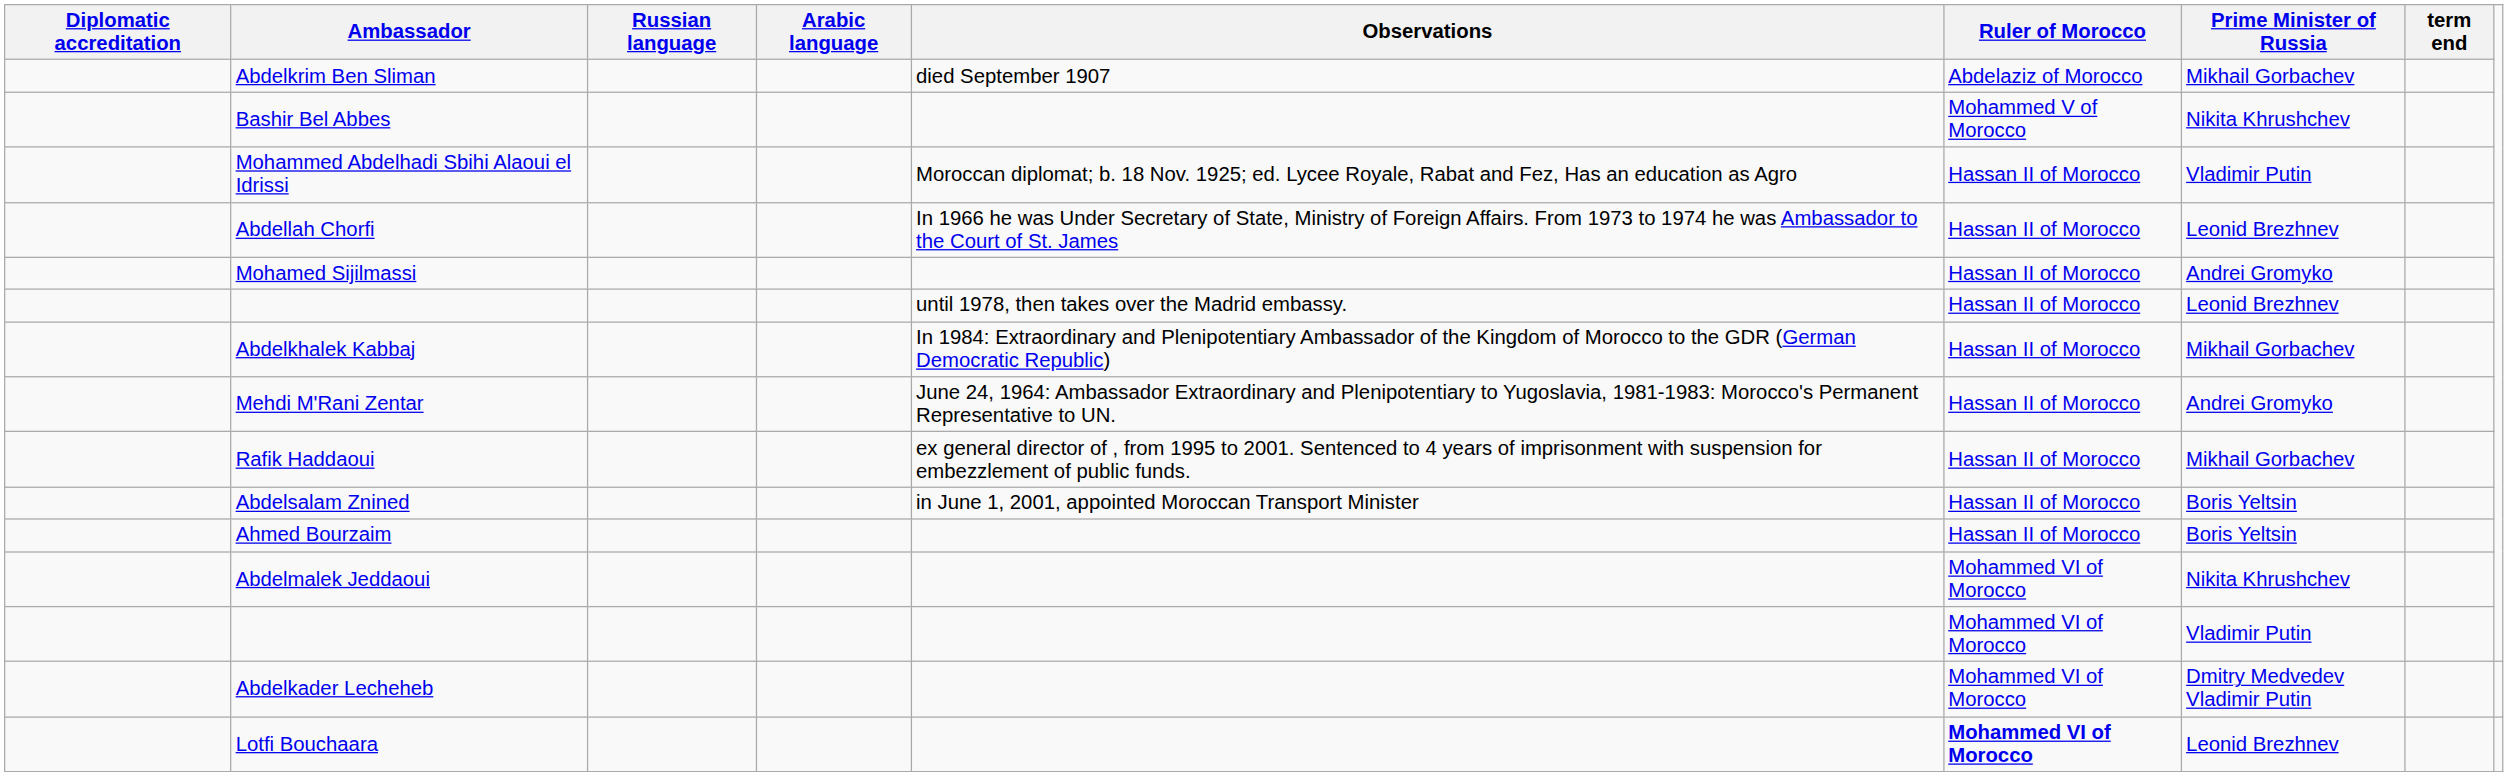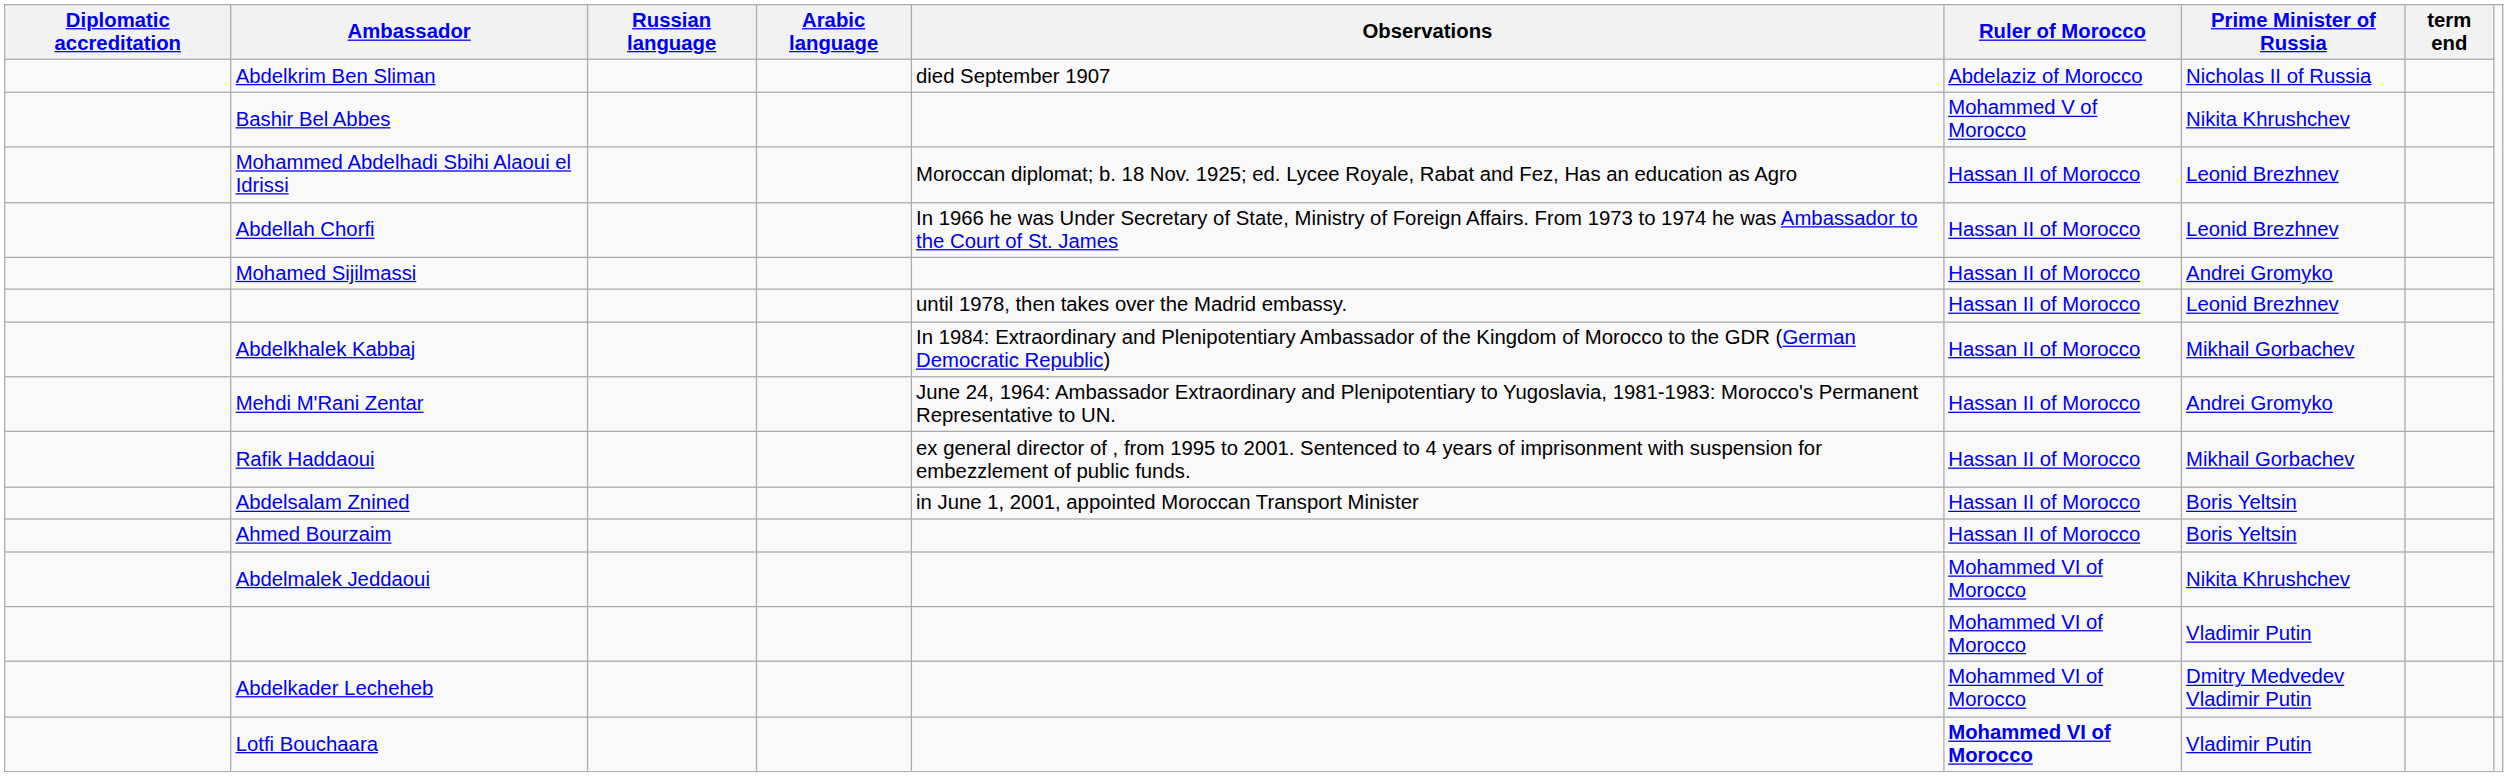 <table class="wikitable sortable">
 <tr>
 <th><a href='#'>Diplomatic accreditation</a></th>
 <th><a href='#'>Ambassador</a></th>
 <th><a href='#'>Russian language</a></th>
 <th><a href='#'>Arabic language</a></th>
 <th>Observations</th>
 <th><a href='#'>Ruler of Morocco</a></th>
 <th><a href='#'>Prime Minister of Russia</a></th>
 <th>term end</th>
 </tr>
 <tr>
 <td></td>
 <td><a href='#'>Abdelkrim Ben Sliman</a></td>
 <td></td>
 <td></td>
 <td>died September 1907</td>
 <td><a href='#'>Abdelaziz of Morocco</a></td>
-<td><a href='#'>Mikhail Gorbachev</a></td>
+<td><a href='#'>Nicholas II of Russia</a></td>
 <td></td>
 </tr>
 <tr>
 <td></td>
 <td><a href='#'>Bashir Bel Abbes</a></td>
 <td></td>
 <td></td>
 <td></td>
 <td><a href='#'>Mohammed V of Morocco</a></td>
 <td><a href='#'>Nikita Khrushchev</a></td>
 <td></td>
 </tr>
 <tr>
 <td></td>
 <td><a href='#'>Mohammed Abdelhadi Sbihi Alaoui el Idrissi</a></td>
 <td></td>
 <td></td>
 <td>Moroccan diplomat; b. 18 Nov. 1925; ed. Lycee Royale, Rabat and Fez, Has an education as Agro</td>
 <td><a href='#'>Hassan II of Morocco</a></td>
-<td><a href='#'>Vladimir Putin</a></td>
+<td><a href='#'>Leonid Brezhnev</a></td>
 <td></td>
 </tr>
 <tr>
 <td></td>
 <td><a href='#'>Abdellah Chorfi</a></td>
 <td></td>
 <td></td>
 <td>In 1966 he was Under Secretary of State, Ministry of Foreign Affairs. From 1973 to 1974 he was <a href='#'>Ambassador to the Court of St. James</a></td>
 <td><a href='#'>Hassan II of Morocco</a></td>
 <td><a href='#'>Leonid Brezhnev</a></td>
 <td></td>
 </tr>
 <tr>
 <td></td>
 <td><a href='#'>Mohamed Sijilmassi</a></td>
 <td></td>
 <td></td>
 <td></td>
 <td><a href='#'>Hassan II of Morocco</a></td>
 <td><a href='#'>Andrei Gromyko</a></td>
 <td></td>
 </tr>
 <tr>
 <td></td>
 <td></td>
 <td></td>
 <td></td>
 <td>until 1978, then takes over the Madrid embassy.</td>
 <td><a href='#'>Hassan II of Morocco</a></td>
 <td><a href='#'>Leonid Brezhnev</a></td>
 <td></td>
 </tr>
 <tr>
 <td></td>
 <td><a href='#'>Abdelkhalek Kabbaj</a></td>
 <td></td>
 <td></td>
 <td>In 1984: Extraordinary and Plenipotentiary Ambassador of the Kingdom of Morocco to the GDR (<a href='#'>German Democratic Republic</a>)</td>
 <td><a href='#'>Hassan II of Morocco</a></td>
 <td><a href='#'>Mikhail Gorbachev</a></td>
 <td></td>
 </tr>
 <tr>
 <td></td>
 <td><a href='#'>Mehdi M'Rani Zentar</a></td>
 <td></td>
 <td></td>
 <td>June 24, 1964:  Ambassador Extraordinary and Plenipotentiary to Yugoslavia, 1981-1983: Morocco's Permanent Representative to UN.</td>
 <td><a href='#'>Hassan II of Morocco</a></td>
 <td><a href='#'>Andrei Gromyko</a></td>
 <td></td>
 </tr>
 <tr>
 <td></td>
 <td><a href='#'>Rafik Haddaoui</a></td>
 <td></td>
 <td></td>
 <td>ex general director of , from 1995 to 2001. Sentenced to 4 years of imprisonment with suspension for embezzlement of public funds.</td>
 <td><a href='#'>Hassan II of Morocco</a></td>
 <td><a href='#'>Mikhail Gorbachev</a></td>
 <td></td>
 </tr>
 <tr>
 <td></td>
 <td><a href='#'>Abdelsalam Znined</a></td>
 <td></td>
 <td></td>
 <td>in June 1, 2001, appointed Moroccan Transport Minister</td>
 <td><a href='#'>Hassan II of Morocco</a></td>
 <td><a href='#'>Boris Yeltsin</a></td>
 <td></td>
 </tr>
 <tr>
 <td></td>
 <td><a href='#'>Ahmed Bourzaim</a></td>
 <td></td>
 <td></td>
 <td></td>
 <td><a href='#'>Hassan II of Morocco</a></td>
 <td><a href='#'>Boris Yeltsin</a></td>
 <td></td>
 </tr>
 <tr>
 <td></td>
 <td><a href='#'>Abdelmalek Jeddaoui</a></td>
 <td></td>
 <td></td>
 <td></td>
 <td><a href='#'>Mohammed VI of Morocco</a></td>
 <td><a href='#'>Nikita Khrushchev</a></td>
 <td></td>
 </tr>
 <tr>
 <td></td>
 <td></td>
 <td></td>
 <td></td>
 <td></td>
 <td><a href='#'>Mohammed VI of Morocco</a></td>
 <td><a href='#'>Vladimir Putin</a></td>
 <td></td>
 </tr>
 <tr>
 <td></td>
 <td><a href='#'>Abdelkader Lecheheb </a></td>
 <td></td>
 <td></td>
 <td></td>
 <td><a href='#'>Mohammed VI of Morocco</a></td>
 <td><a href='#'>Dmitry Medvedev</a><br><a href='#'>Vladimir Putin</a></td>
 <td></td>
 <td></td>
 </tr>
 <tr>
 <td></td>
 <td><a href='#'>Lotfi Bouchaara</a></td>
 <td></td>
 <td></td>
 <td></td>
 <td><strong><a href='#'>Mohammed VI of Morocco</a></strong></td>
-<td><a href='#'>Leonid Brezhnev</a></td>
+<td><a href='#'>Vladimir Putin</a></td>
 <td></td>
 </tr>
 <tr>
 </tr>
 </table>
